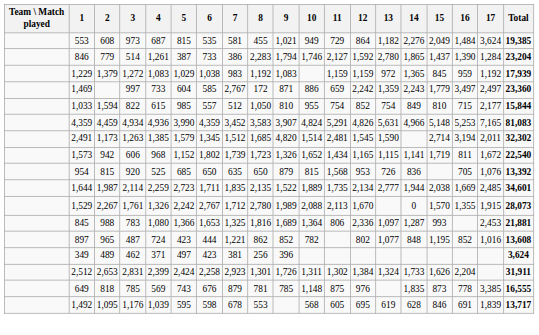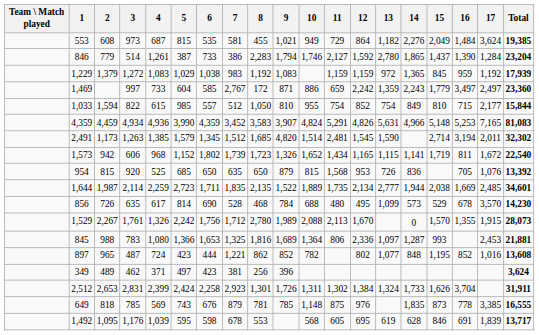 <table class="wikitable sortable" style="font-size: 74%; text-align:center;">
 <tr>
 <th style="width:76px;">Team \ Match played</th>
 <th align=center>1</th>
 <th align=center>2</th>
 <th align=center>3</th>
 <th align=center>4</th>
 <th align=center>5</th>
 <th align=center>6</th>
 <th align=center>7</th>
 <th align=center>8</th>
 <th align=center>9</th>
 <th align=center>10</th>
 <th align=center>11</th>
 <th align=center>12</th>
 <th align=center>13</th>
 <th align=center>14</th>
 <th align=center>15</th>
 <th align=center>16</th>
 <th align=center>17</th>
 <th align=center>Total</th>
 </tr>
 <tr align=center>
 <td align=left></td>
 <td>553</td>
 <td>608</td>
 <td>973</td>
 <td>687</td>
 <td>815</td>
 <td>535</td>
 <td>581</td>
 <td>455</td>
 <td>1,021</td>
 <td>949</td>
 <td>729</td>
 <td>864</td>
 <td>1,182</td>
 <td>2,276</td>
 <td>2,049</td>
 <td>1,484</td>
 <td>3,624</td>
 <td><strong>19,385</strong></td>
 </tr>
 <tr align=center>
 <td align=left></td>
 <td>846</td>
 <td>779</td>
 <td>514</td>
 <td>1,261</td>
 <td>387</td>
 <td>733</td>
 <td>386</td>
 <td>2,283</td>
 <td>1,794</td>
 <td>1,746</td>
 <td>2,127</td>
 <td>1,592</td>
 <td>2,780</td>
 <td>1,865</td>
 <td>1,437</td>
 <td>1,390</td>
 <td>1,284</td>
 <td><strong>23,204</strong></td>
 </tr>
 <tr align=center>
 <td align=left></td>
 <td>1,229</td>
 <td>1,379</td>
 <td>1,272</td>
 <td>1,083</td>
 <td>1,029</td>
 <td>1,038</td>
 <td>983</td>
 <td>1,192</td>
 <td>1,083</td>
 <td></td>
 <td>1,159</td>
 <td>1,159</td>
 <td>972</td>
 <td>1,365</td>
 <td>845</td>
 <td>959</td>
 <td>1,192</td>
 <td><strong>17,939</strong></td>
 </tr>
 <tr align=center>
 <td align=left></td>
 <td>1,469</td>
 <td></td>
 <td>997</td>
 <td>733</td>
 <td>604</td>
 <td>585</td>
 <td>2,767</td>
 <td>172</td>
 <td>871</td>
 <td>886</td>
 <td>659</td>
 <td>2,242</td>
 <td>1,359</td>
 <td>2,243</td>
 <td>1,779</td>
 <td>3,497</td>
 <td>2,497</td>
 <td><strong>23,360</strong></td>
 </tr>
 <tr align=center>
 <td align=left></td>
 <td>1,033</td>
 <td>1,594</td>
 <td>822</td>
 <td>615</td>
 <td>985</td>
 <td>557</td>
 <td>512</td>
 <td>1,050</td>
 <td>810</td>
 <td>955</td>
 <td>754</td>
 <td>852</td>
 <td>754</td>
 <td>849</td>
 <td>810</td>
 <td>715</td>
 <td>2,177</td>
 <td><strong>15,844</strong></td>
 </tr>
 <tr align=center>
 <td align=left></td>
 <td>4,359</td>
 <td>4,459</td>
 <td>4,934</td>
 <td>4,936</td>
 <td>3,990</td>
 <td>4,359</td>
 <td>3,452</td>
 <td>3,583</td>
 <td>3,907</td>
 <td>4,824</td>
 <td>5,291</td>
 <td>4,826</td>
 <td>5,631</td>
 <td>4,966</td>
 <td>5,148</td>
 <td>5,253</td>
 <td>7,165</td>
 <td><strong>81,083</strong></td>
 </tr>
 <tr align=center>
 <td align=left></td>
 <td>2,491</td>
 <td>1,173</td>
 <td>1,263</td>
 <td>1,385</td>
 <td>1,579</td>
 <td>1,345</td>
 <td>1,512</td>
 <td>1,685</td>
 <td>4,820</td>
 <td>1,514</td>
 <td>2,481</td>
 <td>1,545</td>
 <td>1,590</td>
 <td></td>
 <td>2,714</td>
 <td>3,194</td>
 <td>2,011</td>
 <td><strong>32,302</strong></td>
 </tr>
 <tr align=center>
 <td align=left></td>
 <td>1,573</td>
 <td>942</td>
 <td>606</td>
 <td>968</td>
 <td>1,152</td>
 <td>1,802</td>
 <td>1,739</td>
 <td>1,723</td>
 <td>1,326</td>
 <td>1,652</td>
 <td>1,434</td>
 <td>1,165</td>
 <td>1,115</td>
 <td>1,141</td>
 <td>1,719</td>
 <td>811</td>
 <td>1,672</td>
 <td><strong>22,540</strong></td>
 </tr>
 <tr align=center>
 <td align=left></td>
 <td>954</td>
 <td>815</td>
 <td>920</td>
 <td>525</td>
 <td>685</td>
 <td>650</td>
 <td>635</td>
 <td>650</td>
 <td>879</td>
 <td>815</td>
 <td>1,568</td>
 <td>953</td>
 <td>726</td>
 <td>836</td>
 <td></td>
 <td>705</td>
 <td>1,076</td>
 <td><strong>13,392</strong></td>
 </tr>
 <tr align=center>
 <td align=left></td>
 <td>1,644</td>
 <td>1,987</td>
 <td>2,114</td>
 <td>2,259</td>
 <td>2,723</td>
 <td>1,711</td>
 <td>1,835</td>
 <td>2,135</td>
 <td>1,522</td>
 <td>1,889</td>
 <td>1,735</td>
 <td>2,134</td>
 <td>2,777</td>
 <td>1,944</td>
 <td>2,038</td>
 <td>1,669</td>
 <td>2,485</td>
 <td><strong>34,601</strong></td>
 </tr>
 <tr align=center>
 <td align=left></td>
+<td>856</td>
+<td>726</td>
+<td>635</td>
+<td>617</td>
+<td>814</td>
+<td>690</td>
+<td>528</td>
+<td>468</td>
+<td>784</td>
+<td>688</td>
+<td>480</td>
+<td>495</td>
+<td>1,099</td>
+<td>573</td>
+<td>529</td>
+<td>678</td>
+<td>3,570</td>
+<td><strong>14,230</strong></td>
+</tr>
+<tr align=center>
+<td align=left></td>
 <td>1,529</td>
 <td>2,267</td>
 <td>1,761</td>
 <td>1,326</td>
 <td>2,242</td>
-<td>2,767</td>
+<td>1,756</td>
 <td>1,712</td>
 <td>2,780</td>
 <td>1,989</td>
 <td>2,088</td>
 <td>2,113</td>
 <td>1,670</td>
 <td></td>
 <td>0<sup></sup></td>
 <td>1,570</td>
 <td>1,355</td>
 <td>1,915</td>
 <td><strong>28,073</strong></td>
 </tr>
 <tr align=center>
 <td align=left></td>
 <td>845</td>
 <td>988</td>
 <td>783</td>
 <td>1,080</td>
 <td>1,366</td>
 <td>1,653</td>
 <td>1,325</td>
 <td>1,816</td>
 <td>1,689</td>
 <td>1,364</td>
 <td>806</td>
 <td>2,336</td>
 <td>1,097</td>
 <td>1,287</td>
 <td>993</td>
 <td></td>
 <td>2,453</td>
 <td><strong>21,881</strong></td>
 </tr>
 <tr align=center>
 <td align=left></td>
 <td>897</td>
 <td>965</td>
 <td>487</td>
 <td>724</td>
 <td>423</td>
 <td>444</td>
 <td>1,221</td>
 <td>862</td>
 <td>852</td>
 <td>782</td>
 <td></td>
 <td>802</td>
 <td>1,077</td>
 <td>848</td>
 <td>1,195</td>
 <td>852</td>
 <td>1,016</td>
 <td><strong>13,608</strong></td>
 </tr>
 <tr align=center>
 <td align=left></td>
 <td>349</td>
 <td>489</td>
 <td>462</td>
 <td>371</td>
 <td>497</td>
 <td>423</td>
 <td>381</td>
 <td>256</td>
 <td>396</td>
 <td></td>
 <td></td>
 <td></td>
 <td></td>
 <td></td>
 <td></td>
 <td></td>
 <td></td>
 <td><strong>3,624</strong></td>
 </tr>
 <tr align=center>
 <td align=left></td>
 <td>2,512</td>
 <td>2,653</td>
 <td>2,831</td>
 <td>2,399</td>
 <td>2,424</td>
 <td>2,258</td>
 <td>2,923</td>
 <td>1,301</td>
 <td>1,726</td>
 <td>1,311</td>
 <td>1,302</td>
 <td>1,384</td>
 <td>1,324</td>
 <td>1,733</td>
 <td>1,626</td>
-<td>2,204</td>
+<td>3,704</td>
 <td></td>
 <td><strong>31,911</strong></td>
 </tr>
 <tr align=center>
 <td align=left></td>
 <td>649</td>
 <td>818</td>
 <td>785</td>
 <td>569</td>
 <td>743</td>
 <td>676</td>
 <td>879</td>
 <td>781</td>
 <td>785</td>
 <td>1,148</td>
 <td>875</td>
 <td>976</td>
 <td></td>
 <td>1,835</td>
 <td>873</td>
 <td>778</td>
 <td>3,385</td>
 <td><strong>16,555</strong></td>
 </tr>
 <tr align=center>
 <td align=left></td>
 <td>1,492</td>
 <td>1,095</td>
 <td>1,176</td>
 <td>1,039</td>
 <td>595</td>
 <td>598</td>
 <td>678</td>
 <td>553</td>
 <td></td>
 <td>568</td>
 <td>605</td>
 <td>695</td>
 <td>619</td>
 <td>628</td>
 <td>846</td>
 <td>691</td>
 <td>1,839</td>
 <td><strong>13,717</strong></td>
 </tr>
 </table>
